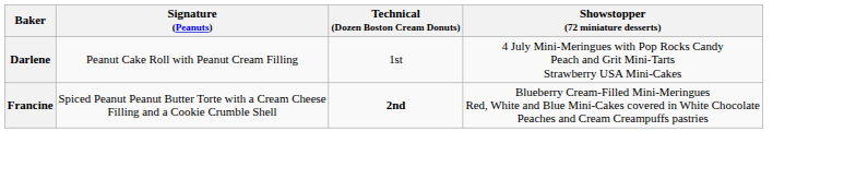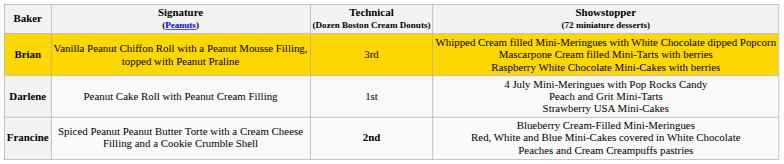 <table class="wikitable sortable" style="text-align:center;">
 <tr>
 <th scope="col">Baker</th>
 <th scope="col" class="unsortable">Signature<br><small>(<a href='#'>Peanuts</a>)</small></th>
 <th scope="col">Technical<br><small>(Dozen Boston Cream Donuts)</small></th>
 <th scope="col" class="unsortable">Showstopper<br><small>(72 miniature desserts)</small></th>
+</tr>
+<tr style="background:gold">
+<th scope="row" style="background:gold">Brian</th>
+<td>Vanilla Peanut Chiffon Roll with a Peanut Mousse Filling,<br>topped with Peanut Praline</td>
+<td>3rd</td>
+<td>Whipped Cream filled Mini-Meringues with White Chocolate dipped Popcorn<br>Mascarpone Cream filled Mini-Tarts with berries<br>Raspberry White Chocolate Mini-Cakes with berries</td>
 </tr>
 <tr>
 <th scope="row">Darlene</th>
 <td>Peanut Cake Roll with Peanut Cream Filling</td>
 <td>1st</td>
 <td>4 July Mini-Meringues with Pop Rocks Candy<br>Peach and Grit Mini-Tarts<br>Strawberry USA Mini-Cakes</td>
 </tr>
 <tr>
 <th scope="row">Francine</th>
 <td>Spiced Peanut Peanut Butter Torte with a Cream Cheese<br>Filling and a Cookie Crumble Shell</td>
 <td><strong>2nd</strong></td>
 <td>Blueberry Cream-Filled Mini-Meringues<br>Red, White and Blue Mini-Cakes covered in White Chocolate<br>Peaches and Cream Creampuffs pastries</td>
 </tr>
 </table>
